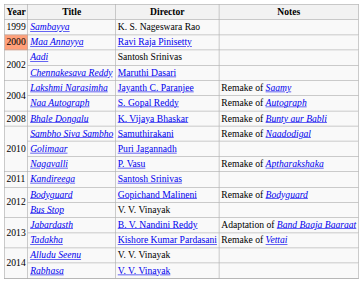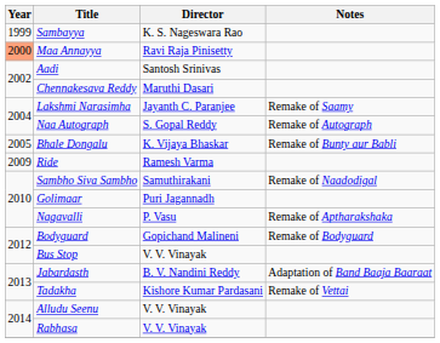 <table class="wikitable sortable">
 <tr>
 <th>Year</th>
 <th>Title</th>
 <th>Director</th>
 <th>Notes</th>
 </tr>
 <tr>
 <td>1999</td>
 <td><a href='#'><em>Sambayya</em></a></td>
 <td>K. S. Nageswara Rao</td>
 <td></td>
 </tr>
 <tr>
 <td style="background: lightsalmon;">2000</td>
 <td><em><a href='#'>Maa Annayya</a></em></td>
 <td><a href='#'>Ravi Raja Pinisetty</a></td>
 <td></td>
 </tr>
 <tr>
 <td rowspan="2">2002</td>
 <td><em><a href='#'>Aadi</a></em></td>
 <td>Santosh Srinivas</td>
 <td></td>
 </tr>
 <tr>
 <td><em><a href='#'>Chennakesava Reddy</a></em></td>
 <td><a href='#'>Maruthi Dasari</a></td>
 <td></td>
 </tr>
 <tr>
 <td rowspan="2">2004</td>
 <td><em><a href='#'>Lakshmi Narasimha</a></em></td>
 <td><a href='#'>Jayanth C. Paranjee</a></td>
 <td>Remake of <em><a href='#'>Saamy</a></em></td>
 </tr>
 <tr>
 <td><em><a href='#'>Naa Autograph</a></em></td>
 <td><a href='#'>S. Gopal Reddy</a></td>
 <td>Remake of <em><a href='#'>Autograph</a></em></td>
 </tr>
 <tr>
-<td>2008</td>
+<td>2005</td>
 <td><em><a href='#'>Bhale Dongalu</a></em></td>
 <td><a href='#'>K. Vijaya Bhaskar</a></td>
 <td>Remake of <em><a href='#'>Bunty aur Babli</a></em></td>
+</tr>
+<tr>
+<td>2009</td>
+<td><em><a href='#'>Ride</a></em></td>
+<td><a href='#'>Ramesh Varma</a></td>
+<td></td>
 </tr>
 <tr>
 <td rowspan="3">2010</td>
 <td><em><a href='#'>Sambho Siva Sambho</a></em></td>
 <td><a href='#'>Samuthirakani</a></td>
 <td>Remake of <em><a href='#'>Naadodigal</a></em></td>
 </tr>
 <tr>
 <td><em><a href='#'>Golimaar</a></em></td>
 <td><a href='#'>Puri Jagannadh</a></td>
 <td></td>
 </tr>
 <tr>
 <td><em><a href='#'>Nagavalli</a></em></td>
 <td><a href='#'>P. Vasu</a></td>
 <td>Remake of <em><a href='#'>Aptharakshaka</a></em></td>
-</tr>
-<tr>
-<td>2011</td>
-<td><em><a href='#'>Kandireega</a></em></td>
-<td><a href='#'>Santosh Srinivas</a></td>
-<td></td>
 </tr>
 <tr>
 <td rowspan="2">2012</td>
 <td><em><a href='#'>Bodyguard</a></em></td>
 <td><a href='#'>Gopichand Malineni</a></td>
 <td>Remake of <em><a href='#'>Bodyguard</a></em></td>
 </tr>
 <tr>
 <td><em><a href='#'>Bus Stop</a></em></td>
 <td>V. V. Vinayak</td>
 <td></td>
 </tr>
 <tr>
 <td rowspan="2">2013</td>
 <td><em><a href='#'>Jabardasth</a></em></td>
 <td><a href='#'>B. V. Nandini Reddy</a></td>
 <td>Adaptation of <em><a href='#'>Band Baaja Baaraat</a></em></td>
 </tr>
 <tr>
 <td><em><a href='#'>Tadakha</a></em></td>
 <td><a href='#'>Kishore Kumar Pardasani</a></td>
 <td>Remake of <em><a href='#'>Vettai</a></em></td>
 </tr>
 <tr>
 <td rowspan="2">2014</td>
 <td><em><a href='#'>Alludu Seenu</a></em></td>
 <td>V. V. Vinayak</td>
 <td></td>
 </tr>
 <tr>
 <td><em><a href='#'>Rabhasa</a></em></td>
 <td><a href='#'>V. V. Vinayak</a></td>
 <td></td>
 </tr>
 <tr>
 </tr>
 </table>
